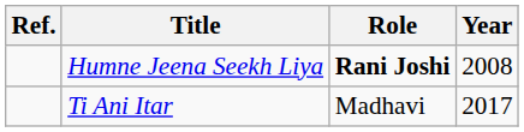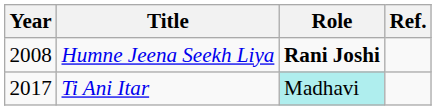 <table class="wikitable sortable" style="font-size:100%">
 <tr style="text-align:center;">
-<th>Ref.</th>
+<th>Year</th>
 <th>Title</th>
 <th>Role</th>
-<th>Year</th>
+<th>Ref.</th>
 </tr>
 <tr>
-<td></td>
+<td>2008</td>
 <td><em><a href='#'>Humne Jeena Seekh Liya</a></em></td>
 <td><strong>Rani Joshi</strong></td>
-<td>2008</td>
+<td></td>
 </tr>
 <tr>
+<td>2017</td>
+<td><em><a href='#'>Ti Ani Itar</a></em></td>
+<td style="background: paleturquoise;">Madhavi</td>
 <td style="text-align:center;"></td>
-<td><em><a href='#'>Ti Ani Itar</a></em></td>
-<td>Madhavi</td>
-<td>2017</td>
 </tr>
 </table>
